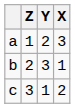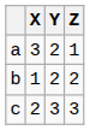 <table class="wikitable" style="float:right; margin-left: 10px;">
 <tr>
 <th></th>
+<th>X</th>
+<th>Y</th>
 <th>Z</th>
-<th>Y</th>
-<th>X</th>
 </tr>
 <tr>
 <td>a</td>
+<td>3</td>
+<td>2</td>
 <td>1</td>
-<td>2</td>
-<td>3</td>
 </tr>
 <tr>
 <td>b</td>
+<td>1</td>
 <td>2</td>
-<td>3</td>
-<td>1</td>
+<td>2</td>
 </tr>
 <tr>
 <td>c</td>
+<td>2</td>
 <td>3</td>
-<td>1</td>
-<td>2</td>
+<td>3</td>
 </tr>
 </table>
